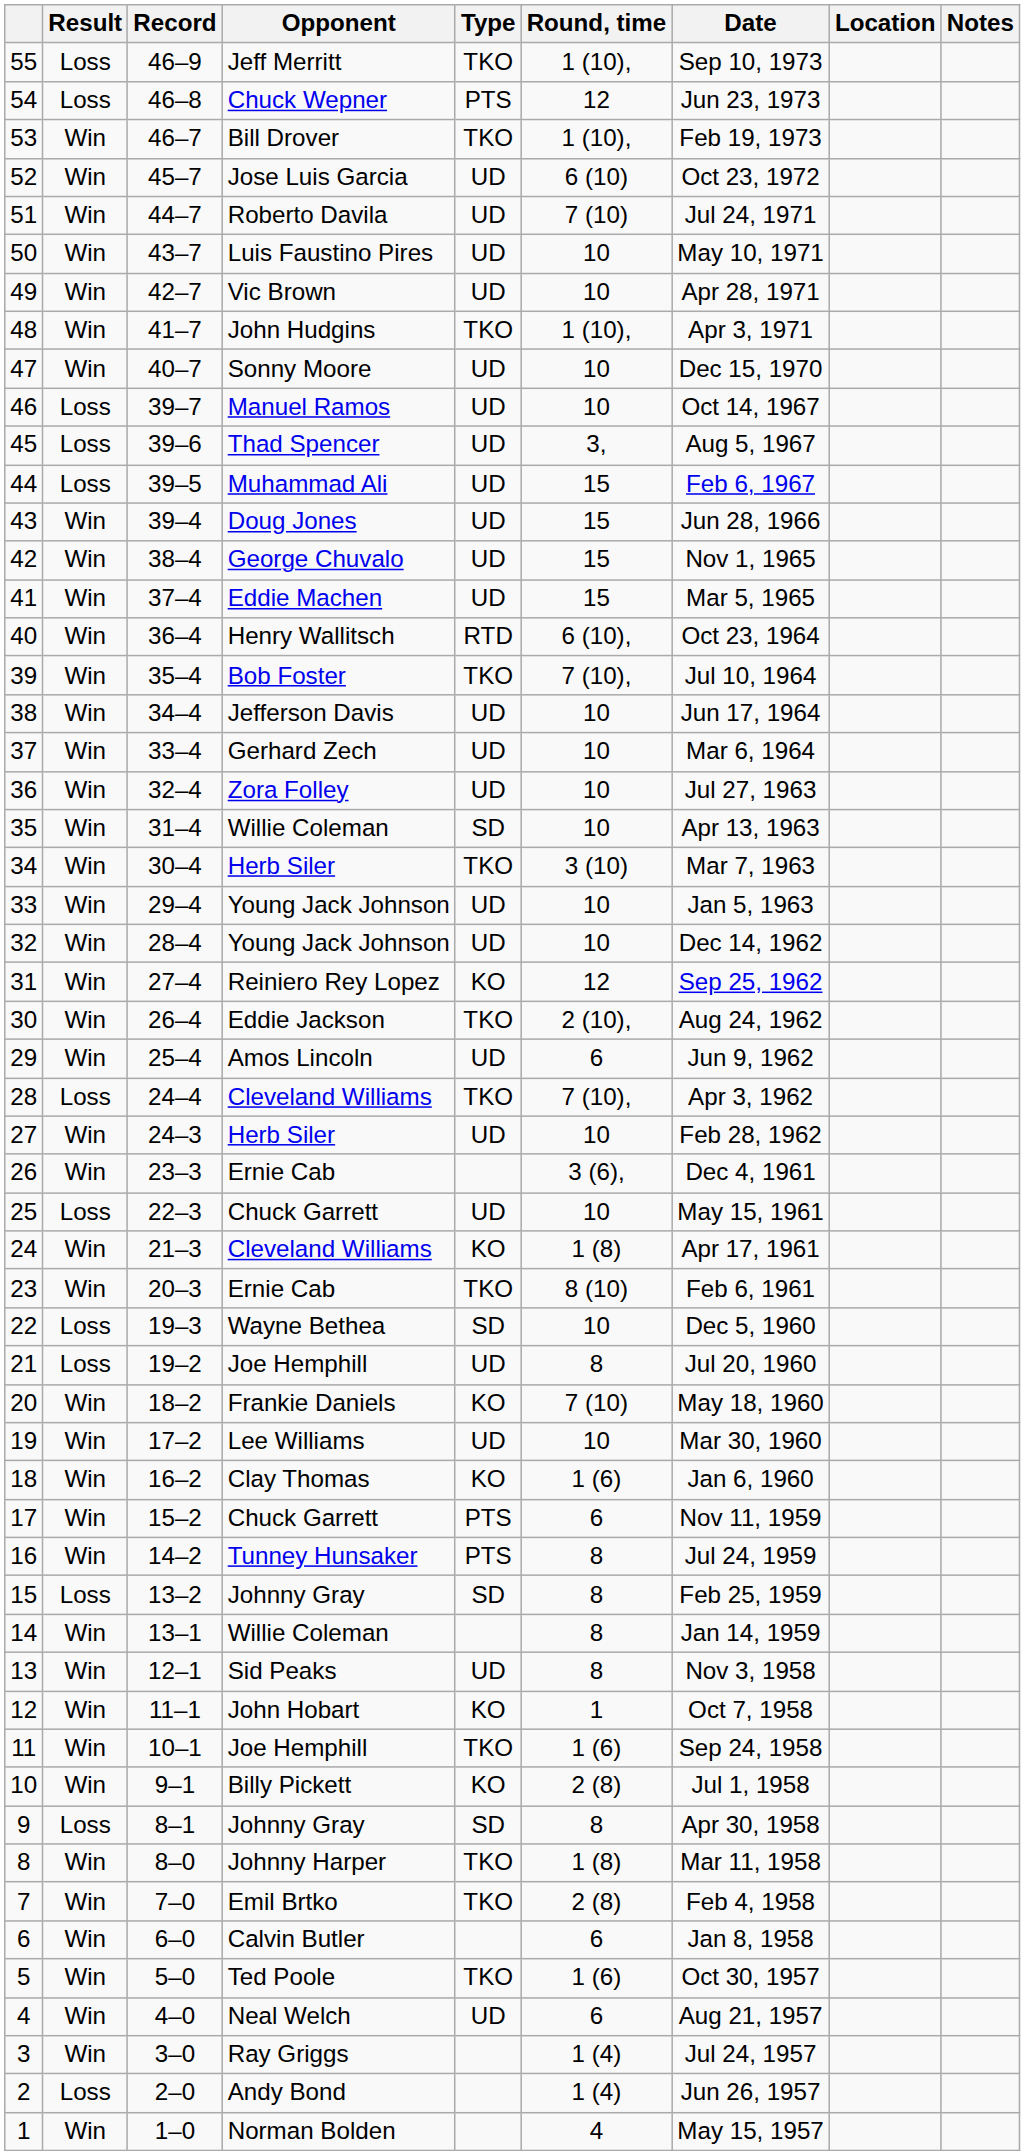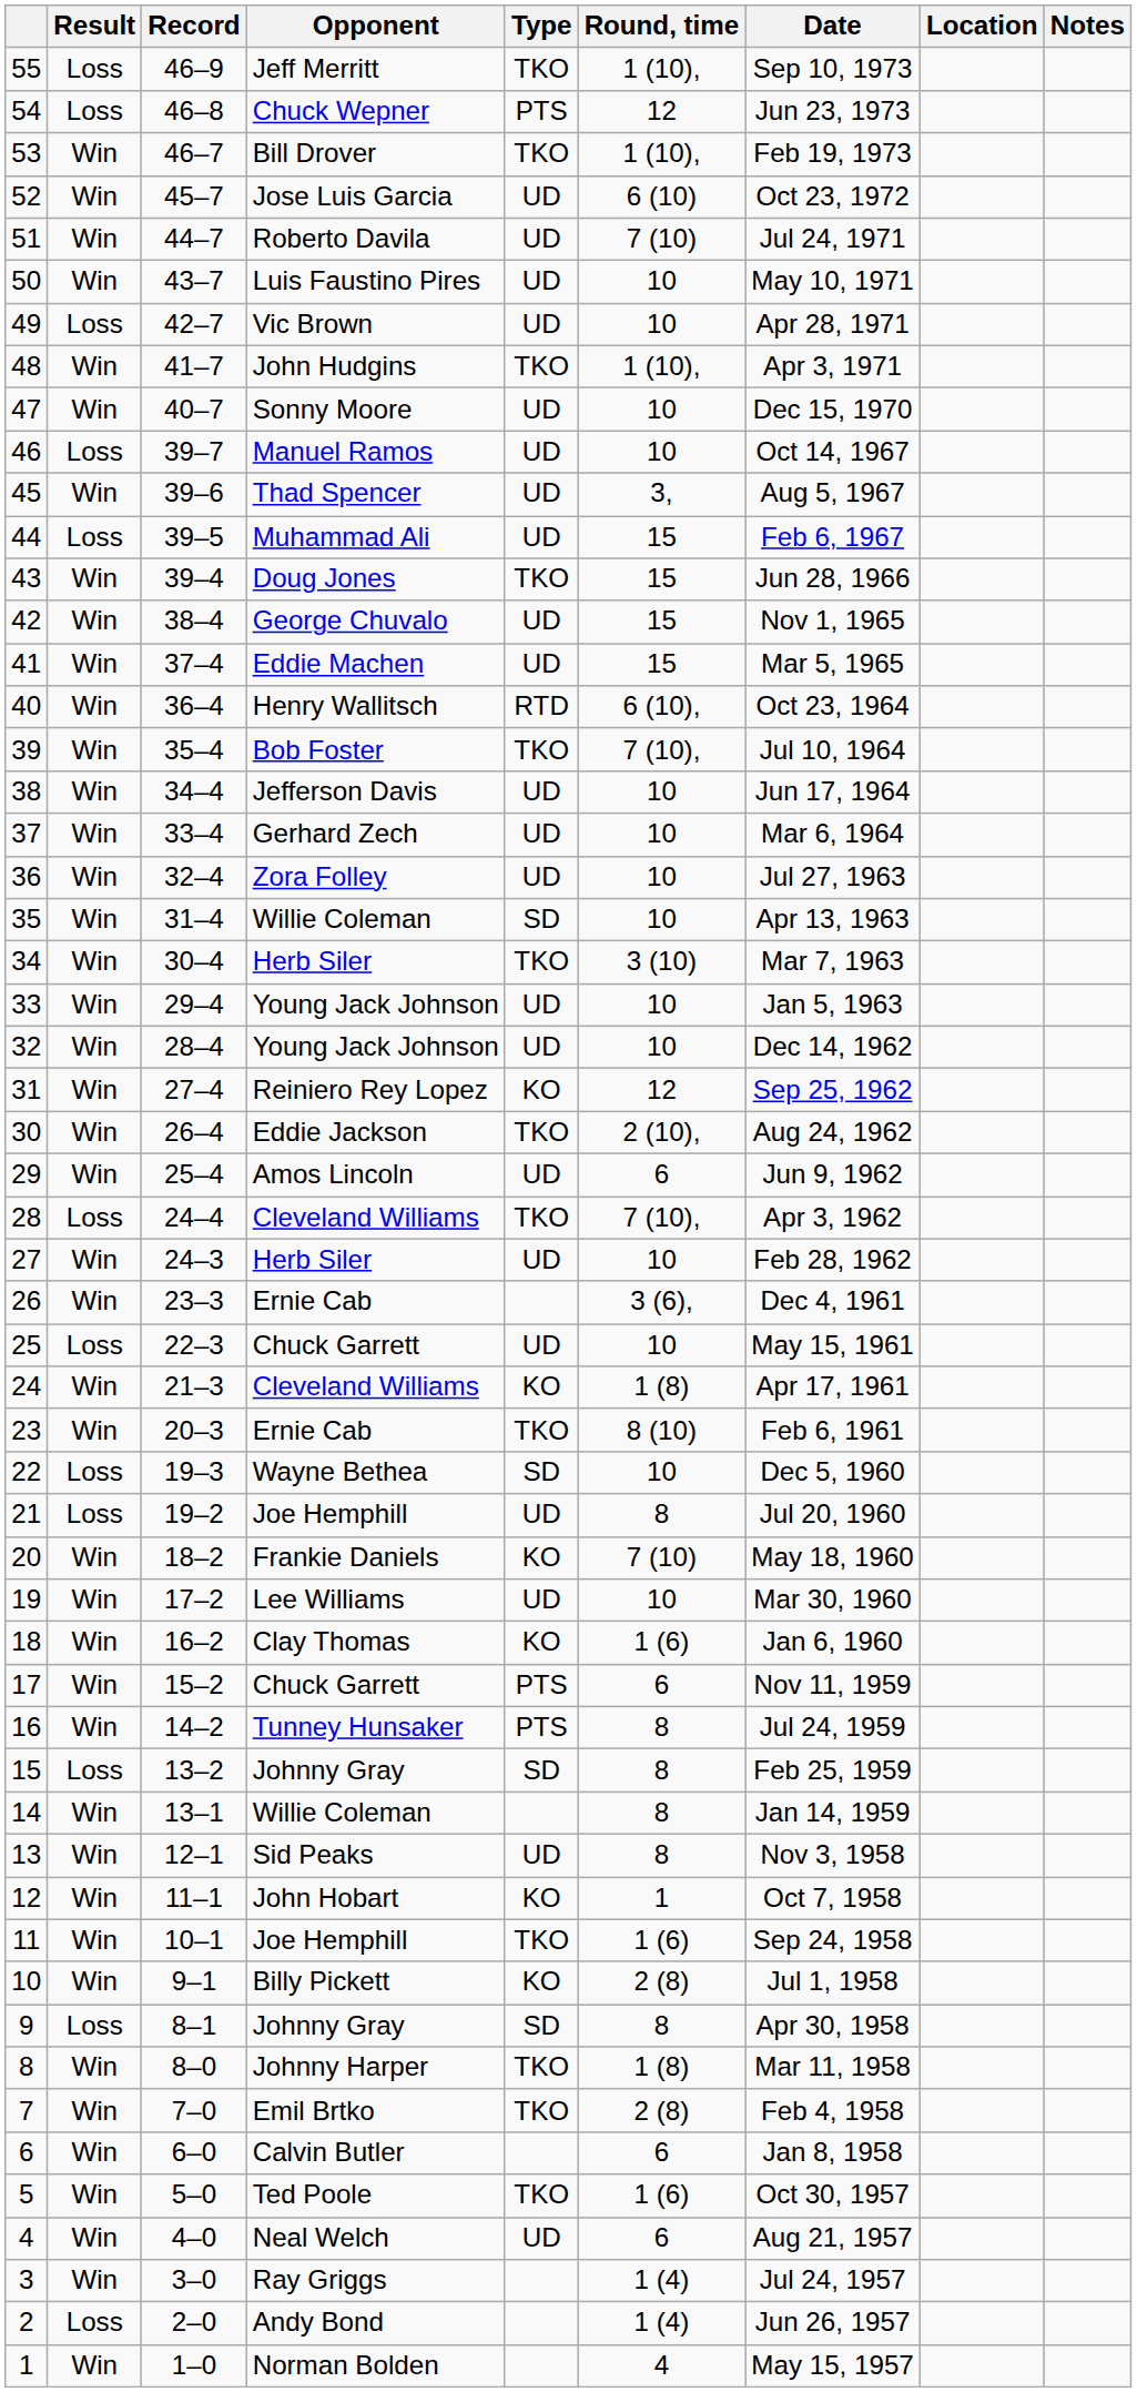 <table class="wikitable" style="text-align:center">
 <tr>
 <th></th>
 <th>Result</th>
 <th>Record</th>
 <th>Opponent</th>
 <th>Type</th>
 <th>Round, time</th>
 <th>Date</th>
 <th>Location</th>
 <th>Notes</th>
 </tr>
 <tr>
 <td>55</td>
 <td>Loss</td>
 <td>46–9</td>
 <td style="text-align:left;">Jeff Merritt</td>
 <td>TKO</td>
 <td>1 (10), </td>
 <td>Sep 10, 1973</td>
 <td style="text-align:left;"></td>
 <td></td>
 </tr>
 <tr>
 <td>54</td>
 <td>Loss</td>
 <td>46–8</td>
 <td style="text-align:left;"><a href='#'>Chuck Wepner</a></td>
 <td>PTS</td>
 <td>12</td>
 <td>Jun 23, 1973</td>
 <td style="text-align:left;"></td>
 <td style="text-align:left;"></td>
 </tr>
 <tr>
 <td>53</td>
 <td>Win</td>
 <td>46–7</td>
 <td style="text-align:left;">Bill Drover</td>
 <td>TKO</td>
 <td>1 (10), </td>
 <td>Feb 19, 1973</td>
 <td style="text-align:left;"></td>
 <td></td>
 </tr>
 <tr>
 <td>52</td>
 <td>Win</td>
 <td>45–7</td>
 <td style="text-align:left;">Jose Luis Garcia</td>
 <td>UD</td>
 <td>6 (10)</td>
 <td>Oct 23, 1972</td>
 <td style="text-align:left;"></td>
 <td></td>
 </tr>
 <tr>
 <td>51</td>
 <td>Win</td>
 <td>44–7</td>
 <td style="text-align:left;">Roberto Davila</td>
 <td>UD</td>
 <td>7 (10)</td>
 <td>Jul 24, 1971</td>
 <td style="text-align:left;"></td>
 <td></td>
 </tr>
 <tr>
 <td>50</td>
 <td>Win</td>
 <td>43–7</td>
 <td style="text-align:left;">Luis Faustino Pires</td>
 <td>UD</td>
 <td>10</td>
 <td>May 10, 1971</td>
 <td style="text-align:left;"></td>
 <td></td>
 </tr>
 <tr>
 <td>49</td>
-<td>Win</td>
+<td>Loss</td>
 <td>42–7</td>
 <td style="text-align:left;">Vic Brown</td>
 <td>UD</td>
 <td>10</td>
 <td>Apr 28, 1971</td>
 <td style="text-align:left;"></td>
 <td></td>
 </tr>
 <tr>
 <td>48</td>
 <td>Win</td>
 <td>41–7</td>
 <td style="text-align:left;">John Hudgins</td>
 <td>TKO</td>
 <td>1 (10), </td>
 <td>Apr 3, 1971</td>
 <td style="text-align:left;"></td>
 <td></td>
 </tr>
 <tr>
 <td>47</td>
 <td>Win</td>
 <td>40–7</td>
 <td style="text-align:left;">Sonny Moore</td>
 <td>UD</td>
 <td>10</td>
 <td>Dec 15, 1970</td>
 <td style="text-align:left;"></td>
 <td></td>
 </tr>
 <tr>
 <td>46</td>
 <td>Loss</td>
 <td>39–7</td>
 <td style="text-align:left;"><a href='#'>Manuel Ramos</a></td>
 <td>UD</td>
 <td>10</td>
 <td>Oct 14, 1967</td>
 <td style="text-align:left;"></td>
 <td></td>
 </tr>
 <tr>
 <td>45</td>
-<td>Loss</td>
+<td>Win</td>
 <td>39–6</td>
 <td style="text-align:left;"><a href='#'>Thad Spencer</a></td>
 <td>UD</td>
 <td>3, </td>
 <td>Aug 5, 1967</td>
 <td style="text-align:left;"></td>
 <td></td>
 </tr>
 <tr>
 <td>44</td>
 <td>Loss</td>
 <td>39–5</td>
 <td style="text-align:left;"><a href='#'>Muhammad Ali</a></td>
 <td>UD</td>
 <td>15</td>
 <td><a href='#'>Feb 6, 1967</a></td>
 <td style="text-align:left;"></td>
 <td style="text-align:left;"></td>
 </tr>
 <tr>
 <td>43</td>
 <td>Win</td>
 <td>39–4</td>
 <td style="text-align:left;"><a href='#'>Doug Jones</a></td>
-<td>UD</td>
+<td>TKO</td>
 <td>15</td>
 <td>Jun 28, 1966</td>
 <td style="text-align:left;"></td>
 <td style="text-align:left;"></td>
 </tr>
 <tr>
 <td>42</td>
 <td>Win</td>
 <td>38–4</td>
 <td style="text-align:left;"><a href='#'>George Chuvalo</a></td>
 <td>UD</td>
 <td>15</td>
 <td>Nov 1, 1965</td>
 <td style="text-align:left;"></td>
 <td style="text-align:left;"></td>
 </tr>
 <tr>
 <td>41</td>
 <td>Win</td>
 <td>37–4</td>
 <td style="text-align:left;"><a href='#'>Eddie Machen</a></td>
 <td>UD</td>
 <td>15</td>
 <td>Mar 5, 1965</td>
 <td style="text-align:left;"></td>
 <td style="text-align:left;"></td>
 </tr>
 <tr>
 <td>40</td>
 <td>Win</td>
 <td>36–4</td>
 <td style="text-align:left;">Henry Wallitsch</td>
 <td>RTD</td>
 <td>6 (10), </td>
 <td>Oct 23, 1964</td>
 <td style="text-align:left;"></td>
 <td></td>
 </tr>
 <tr>
 <td>39</td>
 <td>Win</td>
 <td>35–4</td>
 <td style="text-align:left;"><a href='#'>Bob Foster</a></td>
 <td>TKO</td>
 <td>7 (10), </td>
 <td>Jul 10, 1964</td>
 <td style="text-align:left;"></td>
 <td></td>
 </tr>
 <tr>
 <td>38</td>
 <td>Win</td>
 <td>34–4</td>
 <td style="text-align:left;">Jefferson Davis</td>
 <td>UD</td>
 <td>10</td>
 <td>Jun 17, 1964</td>
 <td style="text-align:left;"></td>
 <td></td>
 </tr>
 <tr>
 <td>37</td>
 <td>Win</td>
 <td>33–4</td>
 <td style="text-align:left;">Gerhard Zech</td>
 <td>UD</td>
 <td>10</td>
 <td>Mar 6, 1964</td>
 <td style="text-align:left;"></td>
 <td></td>
 </tr>
 <tr>
 <td>36</td>
 <td>Win</td>
 <td>32–4</td>
 <td style="text-align:left;"><a href='#'>Zora Folley</a></td>
 <td>UD</td>
 <td>10</td>
 <td>Jul 27, 1963</td>
 <td style="text-align:left;"></td>
 <td></td>
 </tr>
 <tr>
 <td>35</td>
 <td>Win</td>
 <td>31–4</td>
 <td style="text-align:left;">Willie Coleman</td>
 <td>SD</td>
 <td>10</td>
 <td>Apr 13, 1963</td>
 <td style="text-align:left;"></td>
 <td></td>
 </tr>
 <tr>
 <td>34</td>
 <td>Win</td>
 <td>30–4</td>
 <td style="text-align:left;"><a href='#'>Herb Siler</a></td>
 <td>TKO</td>
 <td>3 (10)</td>
 <td>Mar 7, 1963</td>
 <td style="text-align:left;"></td>
 <td></td>
 </tr>
 <tr>
 <td>33</td>
 <td>Win</td>
 <td>29–4</td>
 <td style="text-align:left;">Young Jack Johnson</td>
 <td>UD</td>
 <td>10</td>
 <td>Jan 5, 1963</td>
 <td style="text-align:left;"></td>
 <td></td>
 </tr>
 <tr>
 <td>32</td>
 <td>Win</td>
 <td>28–4</td>
 <td style="text-align:left;">Young Jack Johnson</td>
 <td>UD</td>
 <td>10</td>
 <td>Dec 14, 1962</td>
 <td style="text-align:left;"></td>
 <td></td>
 </tr>
 <tr>
 <td>31</td>
 <td>Win</td>
 <td>27–4</td>
 <td style="text-align:left;">Reiniero Rey Lopez</td>
 <td>KO</td>
 <td>12</td>
 <td><a href='#'>Sep 25, 1962</a></td>
 <td style="text-align:left;"></td>
 <td></td>
 </tr>
 <tr>
 <td>30</td>
 <td>Win</td>
 <td>26–4</td>
 <td style="text-align:left;">Eddie Jackson</td>
 <td>TKO</td>
 <td>2 (10), </td>
 <td>Aug 24, 1962</td>
 <td style="text-align:left;"></td>
 <td></td>
 </tr>
 <tr>
 <td>29</td>
 <td>Win</td>
 <td>25–4</td>
 <td style="text-align:left;">Amos Lincoln</td>
 <td>UD</td>
 <td>6</td>
 <td>Jun 9, 1962</td>
 <td style="text-align:left;"></td>
 <td></td>
 </tr>
 <tr>
 <td>28</td>
 <td>Loss</td>
 <td>24–4</td>
 <td style="text-align:left;"><a href='#'>Cleveland Williams</a></td>
 <td>TKO</td>
 <td>7 (10), </td>
 <td>Apr 3, 1962</td>
 <td style="text-align:left;"></td>
 <td></td>
 </tr>
 <tr>
 <td>27</td>
 <td>Win</td>
 <td>24–3</td>
 <td style="text-align:left;"><a href='#'>Herb Siler</a></td>
 <td>UD</td>
 <td>10</td>
 <td>Feb 28, 1962</td>
 <td style="text-align:left;"></td>
 <td></td>
 </tr>
 <tr>
 <td>26</td>
 <td>Win</td>
 <td>23–3</td>
 <td style="text-align:left;">Ernie Cab</td>
 <td></td>
 <td>3 (6), </td>
 <td>Dec 4, 1961</td>
 <td style="text-align:left;"></td>
 <td></td>
 </tr>
 <tr>
 <td>25</td>
 <td>Loss</td>
 <td>22–3</td>
 <td style="text-align:left;">Chuck Garrett</td>
 <td>UD</td>
 <td>10</td>
 <td>May 15, 1961</td>
 <td style="text-align:left;"></td>
 <td></td>
 </tr>
 <tr>
 <td>24</td>
 <td>Win</td>
 <td>21–3</td>
 <td style="text-align:left;"><a href='#'>Cleveland Williams</a></td>
 <td>KO</td>
 <td>1 (8)</td>
 <td>Apr 17, 1961</td>
 <td style="text-align:left;"></td>
 <td></td>
 </tr>
 <tr>
 <td>23</td>
 <td>Win</td>
 <td>20–3</td>
 <td style="text-align:left;">Ernie Cab</td>
 <td>TKO</td>
 <td>8 (10)</td>
 <td>Feb 6, 1961</td>
 <td style="text-align:left;"></td>
 <td></td>
 </tr>
 <tr>
 <td>22</td>
 <td>Loss</td>
 <td>19–3</td>
 <td style="text-align:left;">Wayne Bethea</td>
 <td>SD</td>
 <td>10</td>
 <td>Dec 5, 1960</td>
 <td style="text-align:left;"></td>
 <td></td>
 </tr>
 <tr>
 <td>21</td>
 <td>Loss</td>
 <td>19–2</td>
 <td style="text-align:left;">Joe Hemphill</td>
 <td>UD</td>
 <td>8</td>
 <td>Jul 20, 1960</td>
 <td style="text-align:left;"></td>
 <td style="text-align:left;"></td>
 </tr>
 <tr>
 <td>20</td>
 <td>Win</td>
 <td>18–2</td>
 <td style="text-align:left;">Frankie Daniels</td>
 <td>KO</td>
 <td>7 (10)</td>
 <td>May 18, 1960</td>
 <td style="text-align:left;"></td>
 <td></td>
 </tr>
 <tr>
 <td>19</td>
 <td>Win</td>
 <td>17–2</td>
 <td style="text-align:left;">Lee Williams</td>
 <td>UD</td>
 <td>10</td>
 <td>Mar 30, 1960</td>
 <td style="text-align:left;"></td>
 <td></td>
 </tr>
 <tr>
 <td>18</td>
 <td>Win</td>
 <td>16–2</td>
 <td style="text-align:left;">Clay Thomas</td>
 <td>KO</td>
 <td>1 (6)</td>
 <td>Jan 6, 1960</td>
 <td style="text-align:left;"></td>
 <td></td>
 </tr>
 <tr>
 <td>17</td>
 <td>Win</td>
 <td>15–2</td>
 <td style="text-align:left;">Chuck Garrett</td>
 <td>PTS</td>
 <td>6</td>
 <td>Nov 11, 1959</td>
 <td style="text-align:left;"></td>
 <td></td>
 </tr>
 <tr>
 <td>16</td>
 <td>Win</td>
 <td>14–2</td>
 <td style="text-align:left;"><a href='#'>Tunney Hunsaker</a></td>
 <td>PTS</td>
 <td>8</td>
 <td>Jul 24, 1959</td>
 <td style="text-align:left;"></td>
 <td></td>
 </tr>
 <tr>
 <td>15</td>
 <td>Loss</td>
 <td>13–2</td>
 <td style="text-align:left;">Johnny Gray</td>
 <td>SD</td>
 <td>8</td>
 <td>Feb 25, 1959</td>
 <td style="text-align:left;"></td>
 <td></td>
 </tr>
 <tr>
 <td>14</td>
 <td>Win</td>
 <td>13–1</td>
 <td style="text-align:left;">Willie Coleman</td>
 <td></td>
 <td>8</td>
 <td>Jan 14, 1959</td>
 <td style="text-align:left;"></td>
 <td></td>
 </tr>
 <tr>
 <td>13</td>
 <td>Win</td>
 <td>12–1</td>
 <td style="text-align:left;">Sid Peaks</td>
 <td>UD</td>
 <td>8</td>
 <td>Nov 3, 1958</td>
 <td style="text-align:left;"></td>
 <td></td>
 </tr>
 <tr>
 <td>12</td>
 <td>Win</td>
 <td>11–1</td>
 <td style="text-align:left;">John Hobart</td>
 <td>KO</td>
 <td>1</td>
 <td>Oct 7, 1958</td>
 <td style="text-align:left;"></td>
 <td></td>
 </tr>
 <tr>
 <td>11</td>
 <td>Win</td>
 <td>10–1</td>
 <td style="text-align:left;">Joe Hemphill</td>
 <td>TKO</td>
 <td>1 (6)</td>
 <td>Sep 24, 1958</td>
 <td style="text-align:left;"></td>
 <td></td>
 </tr>
 <tr>
 <td>10</td>
 <td>Win</td>
 <td>9–1</td>
 <td style="text-align:left;">Billy Pickett</td>
 <td>KO</td>
 <td>2 (8)</td>
 <td>Jul 1, 1958</td>
 <td style="text-align:left;"></td>
 <td></td>
 </tr>
 <tr>
 <td>9</td>
 <td>Loss</td>
 <td>8–1</td>
 <td style="text-align:left;">Johnny Gray</td>
 <td>SD</td>
 <td>8</td>
 <td>Apr 30, 1958</td>
 <td style="text-align:left;"></td>
 <td></td>
 </tr>
 <tr>
 <td>8</td>
 <td>Win</td>
 <td>8–0</td>
 <td style="text-align:left;">Johnny Harper</td>
 <td>TKO</td>
 <td>1 (8)</td>
 <td>Mar 11, 1958</td>
 <td style="text-align:left;"></td>
 <td></td>
 </tr>
 <tr>
 <td>7</td>
 <td>Win</td>
 <td>7–0</td>
 <td style="text-align:left;">Emil Brtko</td>
 <td>TKO</td>
 <td>2 (8)</td>
 <td>Feb 4, 1958</td>
 <td style="text-align:left;"></td>
 <td></td>
 </tr>
 <tr>
 <td>6</td>
 <td>Win</td>
 <td>6–0</td>
 <td style="text-align:left;">Calvin Butler</td>
 <td></td>
 <td>6</td>
 <td>Jan 8, 1958</td>
 <td style="text-align:left;"></td>
 <td></td>
 </tr>
 <tr>
 <td>5</td>
 <td>Win</td>
 <td>5–0</td>
 <td style="text-align:left;">Ted Poole</td>
 <td>TKO</td>
 <td>1 (6)</td>
 <td>Oct 30, 1957</td>
 <td style="text-align:left;"></td>
 <td></td>
 </tr>
 <tr>
 <td>4</td>
 <td>Win</td>
 <td>4–0</td>
 <td style="text-align:left;">Neal Welch</td>
 <td>UD</td>
 <td>6</td>
 <td>Aug 21, 1957</td>
 <td style="text-align:left;"></td>
 <td></td>
 </tr>
 <tr>
 <td>3</td>
 <td>Win</td>
 <td>3–0</td>
 <td style="text-align:left;">Ray Griggs</td>
 <td></td>
 <td>1 (4)</td>
 <td>Jul 24, 1957</td>
 <td style="text-align:left;"></td>
 <td></td>
 </tr>
 <tr>
 <td>2</td>
 <td>Loss</td>
 <td>2–0</td>
 <td style="text-align:left;">Andy Bond</td>
 <td></td>
 <td>1 (4)</td>
 <td>Jun 26, 1957</td>
 <td style="text-align:left;"></td>
 <td></td>
 </tr>
 <tr>
 <td>1</td>
 <td>Win</td>
 <td>1–0</td>
 <td style="text-align:left;">Norman Bolden</td>
 <td></td>
 <td>4</td>
 <td>May 15, 1957</td>
 <td style="text-align:left;"></td>
 <td></td>
 </tr>
 </table>
